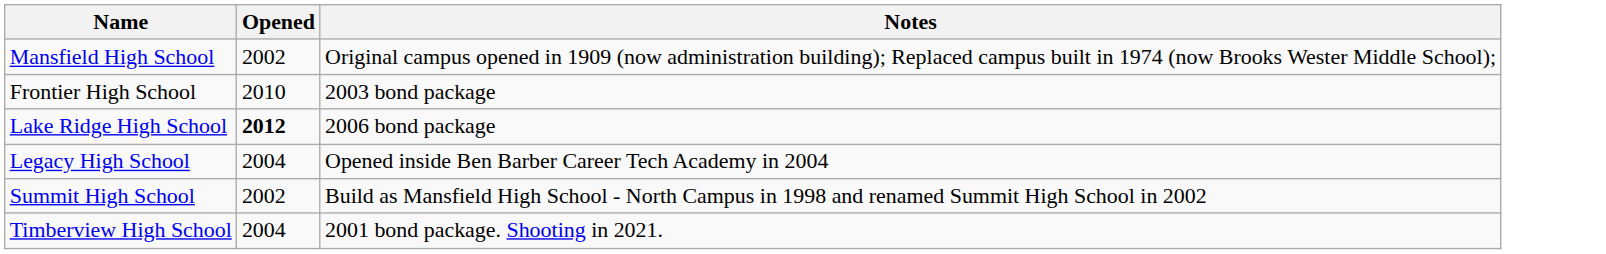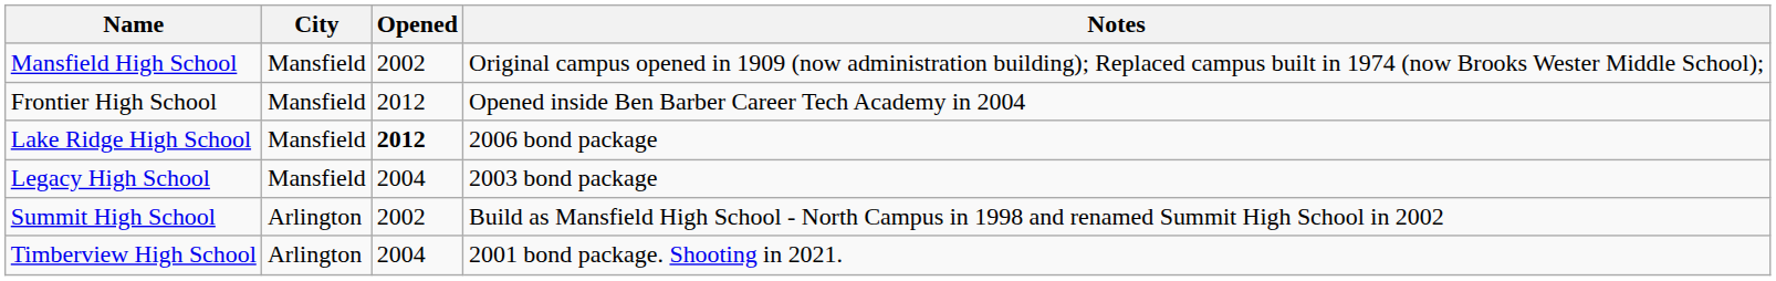 <table class="wikitable sortable" align="left" style="margin:auto;">
 <tr>
 <th>Name</th>
+<th>City</th>
 <th>Opened</th>
 <th>Notes</th>
 </tr>
 <tr>
 <td><a href='#'>Mansfield High School</a></td>
+<td>Mansfield</td>
 <td>2002</td>
 <td>Original campus opened in 1909 (now administration building); Replaced campus built in 1974 (now Brooks Wester Middle School);</td>
 </tr>
 <tr>
 <td>Frontier High School</td>
-<td>2010</td>
-<td>2003 bond package</td>
+<td>Mansfield</td>
+<td>2012</td>
+<td>Opened inside Ben Barber Career Tech Academy in 2004</td>
 </tr>
 <tr>
 <td><a href='#'>Lake Ridge High School</a></td>
+<td>Mansfield</td>
 <td><strong>2012</strong></td>
 <td>2006 bond package</td>
 </tr>
 <tr>
 <td><a href='#'>Legacy High School</a></td>
+<td>Mansfield</td>
 <td>2004</td>
-<td>Opened inside Ben Barber Career Tech Academy in 2004</td>
+<td>2003 bond package</td>
 </tr>
 <tr>
 <td><a href='#'>Summit High School</a></td>
+<td>Arlington</td>
 <td>2002</td>
 <td>Build as Mansfield High School - North Campus in 1998 and renamed Summit High School in 2002</td>
 </tr>
 <tr>
 <td><a href='#'>Timberview High School</a></td>
+<td>Arlington</td>
 <td>2004</td>
 <td>2001 bond package. <a href='#'>Shooting</a> in 2021.</td>
 </tr>
 </table>
